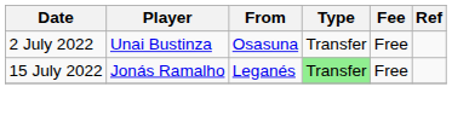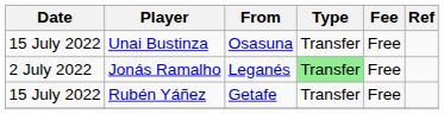 <table class="wikitable">
 <tr>
 <th>Date</th>
 <th>Player</th>
 <th>From</th>
 <th>Type</th>
 <th>Fee</th>
 <th>Ref</th>
 </tr>
 <tr>
-<td>2 July 2022</td>
+<td>15 July 2022</td>
 <td> <a href='#'>Unai Bustinza</a></td>
 <td><a href='#'>Osasuna</a></td>
 <td align=center>Transfer</td>
 <td align=center>Free</td>
 <td align=center></td>
 </tr>
 <tr>
-<td>15 July 2022</td>
+<td>2 July 2022</td>
 <td> <a href='#'>Jonás Ramalho</a></td>
 <td><a href='#'>Leganés</a></td>
 <td align=center style="background: lightgreen;">Transfer</td>
 <td align=center>Free</td>
 <td align=center></td>
 </tr>
 <tr>
+<td>15 July 2022</td>
+<td> <a href='#'>Rubén Yáñez</a></td>
+<td><a href='#'>Getafe</a></td>
+<td align=center>Transfer</td>
+<td align=center>Free</td>
+<td align=center></td>
+</tr>
+<tr>
 </tr>
 </table>
